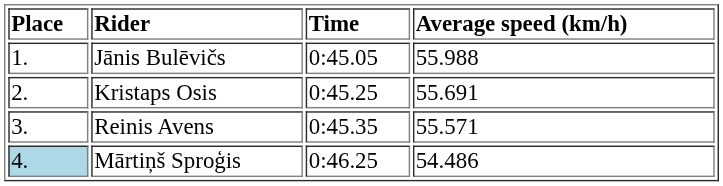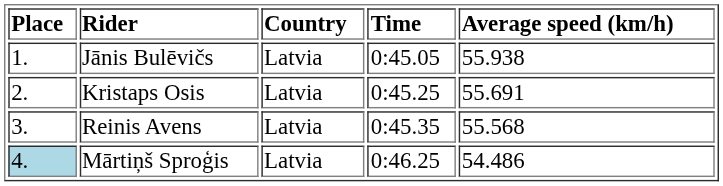 <table border="1"  style="text-align:left; width:500px;">
 <tr>
 <th>Place</th>
 <th>Rider</th>
+<th>Country</th>
 <th>Time</th>
 <th>Average speed (km/h)</th>
 </tr>
 <tr>
 <td>1.</td>
 <td>Jānis Bulēvičs</td>
+<td>Latvia</td>
 <td>0:45.05</td>
-<td>55.988</td>
+<td>55.938</td>
 </tr>
 <tr>
 <td>2.</td>
 <td>Kristaps Osis</td>
+<td>Latvia</td>
 <td>0:45.25</td>
 <td>55.691</td>
 </tr>
 <tr>
 <td>3.</td>
 <td>Reinis Avens</td>
+<td>Latvia</td>
 <td>0:45.35</td>
-<td>55.571</td>
+<td>55.568</td>
 </tr>
 <tr>
 <td style="background: lightblue;">4.</td>
 <td>Mārtiņš Sproģis</td>
+<td>Latvia</td>
 <td>0:46.25</td>
 <td>54.486</td>
 </tr>
 </table>
